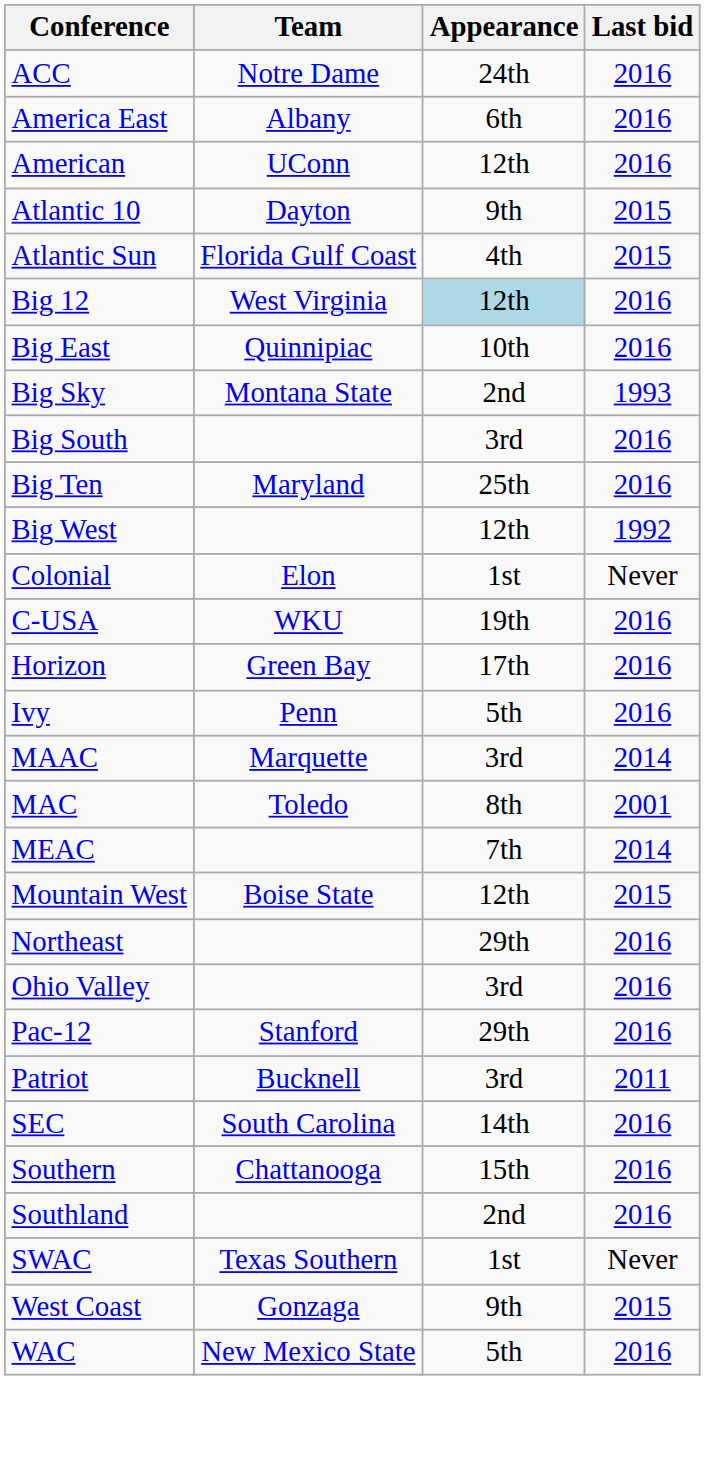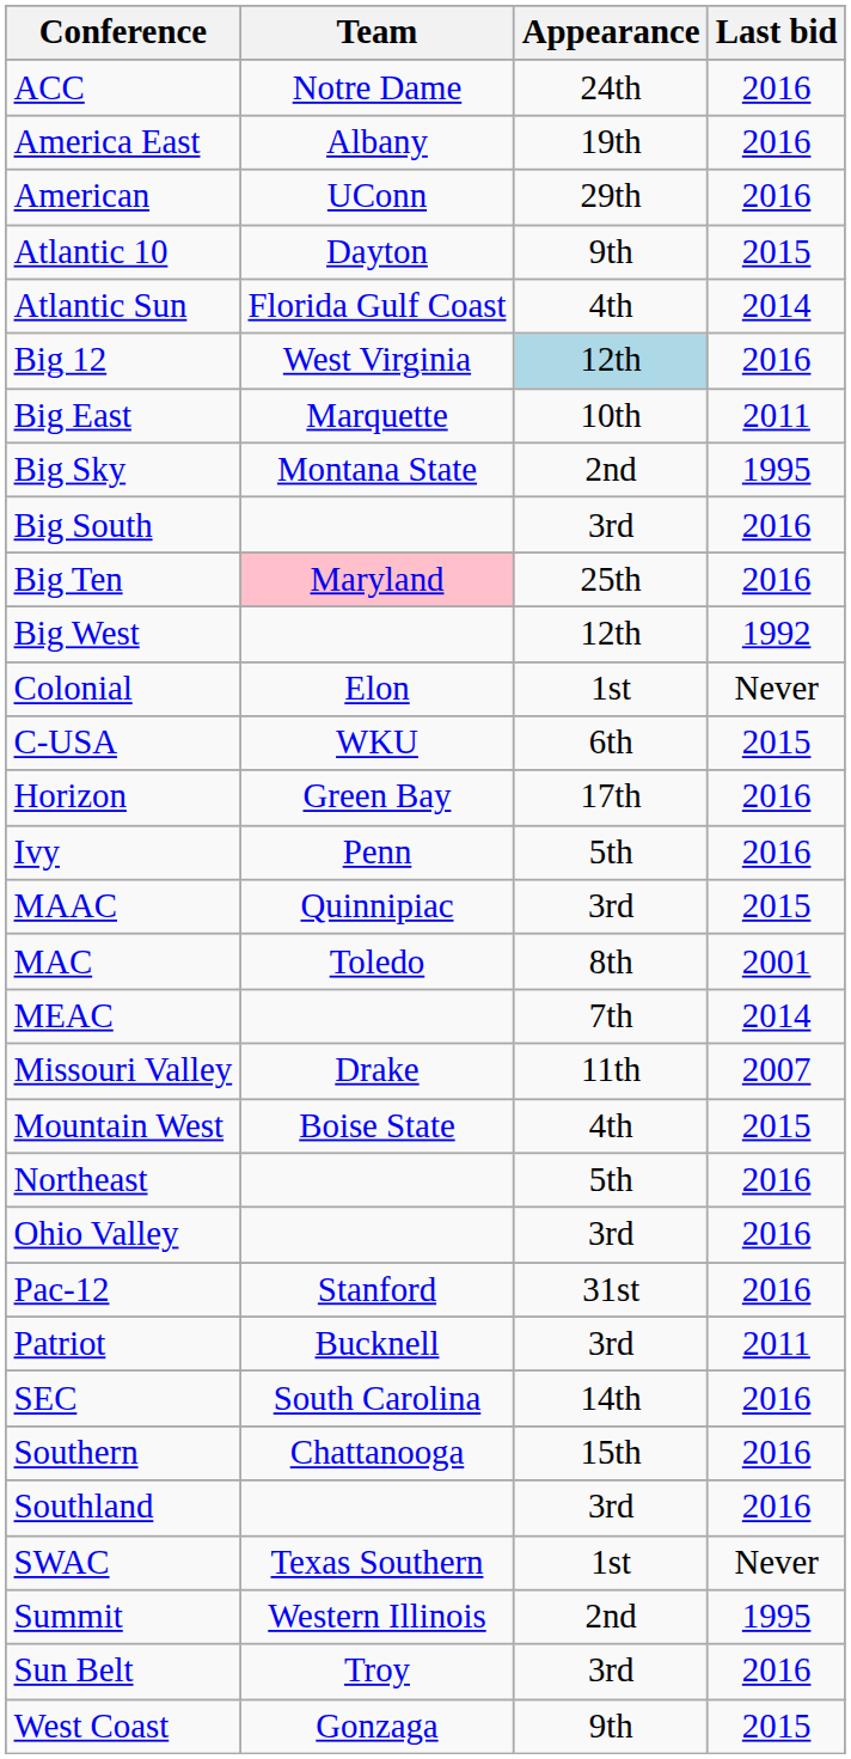 <table class="wikitable sortable" style="text-align: center;">
 <tr>
 <th>Conference</th>
 <th>Team</th>
 <th data-sort-type="number">Appearance</th>
 <th>Last bid</th>
 </tr>
 <tr>
 <td align=left><a href='#'>ACC</a></td>
 <td align=center><a href='#'>Notre Dame</a></td>
 <td align=center>24th</td>
 <td align=center><a href='#'>2016</a></td>
 </tr>
 <tr>
 <td align=left><a href='#'>America East</a></td>
 <td align=center><a href='#'>Albany</a></td>
-<td align=center>6th</td>
+<td align=center>19th</td>
 <td align=center><a href='#'>2016</a></td>
 </tr>
 <tr>
 <td align=left><a href='#'>American</a></td>
 <td align=center><a href='#'>UConn</a></td>
-<td align=center>12th</td>
+<td align=center>29th</td>
 <td align=center><a href='#'>2016</a></td>
 </tr>
 <tr>
 <td align=left><a href='#'>Atlantic 10</a></td>
 <td align=center><a href='#'>Dayton</a></td>
 <td align=center>9th</td>
 <td align=center><a href='#'>2015</a></td>
 </tr>
 <tr>
 <td align=left><a href='#'>Atlantic Sun</a></td>
 <td align=center><a href='#'>Florida Gulf Coast</a></td>
 <td align=center>4th</td>
-<td align=center><a href='#'>2015</a></td>
+<td align=center><a href='#'>2014</a></td>
 </tr>
 <tr>
 <td align=left><a href='#'>Big 12</a></td>
 <td align=center><a href='#'>West Virginia</a></td>
 <td align=center style="background: lightblue;">12th</td>
 <td align=center><a href='#'>2016</a></td>
 </tr>
 <tr>
 <td align=left><a href='#'>Big East</a></td>
-<td align=center><a href='#'>Quinnipiac</a></td>
+<td align=center><a href='#'>Marquette</a></td>
 <td align=center>10th</td>
-<td align=center><a href='#'>2016</a></td>
+<td align=center><a href='#'>2011</a></td>
 </tr>
 <tr>
 <td align=left><a href='#'>Big Sky</a></td>
 <td align=center><a href='#'>Montana State</a></td>
 <td align=center>2nd</td>
-<td align=center><a href='#'>1993</a></td>
+<td align=center><a href='#'>1995</a></td>
 </tr>
 <tr>
 <td align=left><a href='#'>Big South</a></td>
 <td align=center></td>
 <td align=center>3rd</td>
 <td align=center><a href='#'>2016</a></td>
 </tr>
 <tr>
 <td align=left><a href='#'>Big Ten</a></td>
-<td align=center><a href='#'>Maryland</a></td>
+<td align=center style="background: pink;"><a href='#'>Maryland</a></td>
 <td align=center>25th</td>
 <td align=center><a href='#'>2016</a></td>
 </tr>
 <tr>
 <td align=left><a href='#'>Big West</a></td>
 <td align=center></td>
 <td align=center>12th</td>
 <td align=center><a href='#'>1992</a></td>
 </tr>
 <tr>
 <td align=left><a href='#'>Colonial</a></td>
 <td align=center><a href='#'>Elon</a></td>
 <td align=center>1st</td>
 <td align=center>Never</td>
 </tr>
 <tr>
 <td align=left><a href='#'>C-USA</a></td>
 <td align=center><a href='#'>WKU</a></td>
-<td align=center>19th</td>
-<td align=center><a href='#'>2016</a></td>
+<td align=center>6th</td>
+<td align=center><a href='#'>2015</a></td>
 </tr>
 <tr>
 <td align=left><a href='#'>Horizon</a></td>
 <td align=center><a href='#'>Green Bay</a></td>
 <td align=center>17th</td>
 <td align=center><a href='#'>2016</a></td>
 </tr>
 <tr>
 <td align=left><a href='#'>Ivy</a></td>
 <td align=center><a href='#'>Penn</a></td>
 <td align=center>5th</td>
 <td align=center><a href='#'>2016</a></td>
 </tr>
 <tr>
 <td align=left><a href='#'>MAAC</a></td>
-<td align=center><a href='#'>Marquette</a></td>
+<td align=center><a href='#'>Quinnipiac</a></td>
 <td align=center>3rd</td>
-<td align=center><a href='#'>2014</a></td>
+<td align=center><a href='#'>2015</a></td>
 </tr>
 <tr>
 <td align=left><a href='#'>MAC</a></td>
 <td align=center><a href='#'>Toledo</a></td>
 <td align=center>8th</td>
 <td align=center><a href='#'>2001</a></td>
 </tr>
 <tr>
 <td align=left><a href='#'>MEAC</a></td>
 <td align=center></td>
 <td align=center>7th</td>
 <td align=center><a href='#'>2014</a></td>
 </tr>
 <tr>
+<td align=left><a href='#'>Missouri Valley</a></td>
+<td align=center><a href='#'>Drake</a></td>
+<td align=center>11th</td>
+<td align=center><a href='#'>2007</a></td>
+</tr>
+<tr>
 <td align=left><a href='#'>Mountain West</a></td>
 <td align=center><a href='#'>Boise State</a></td>
-<td align=center>12th</td>
+<td align=center>4th</td>
 <td align=center><a href='#'>2015</a></td>
 </tr>
 <tr>
 <td align=left><a href='#'>Northeast</a></td>
 <td align=center></td>
-<td align=center>29th</td>
+<td align=center>5th</td>
 <td align=center><a href='#'>2016</a></td>
 </tr>
 <tr>
 <td align=left><a href='#'>Ohio Valley</a></td>
 <td align=center></td>
 <td align=center>3rd</td>
 <td align=center><a href='#'>2016</a></td>
 </tr>
 <tr>
 <td align=left><a href='#'>Pac-12</a></td>
 <td align=center><a href='#'>Stanford</a></td>
-<td align=center>29th</td>
+<td align=center>31st</td>
 <td align=center><a href='#'>2016</a></td>
 </tr>
 <tr>
 <td align=left><a href='#'>Patriot</a></td>
 <td align=center><a href='#'>Bucknell</a></td>
 <td align=center>3rd</td>
 <td align=center><a href='#'>2011</a></td>
 </tr>
 <tr>
 <td align=left><a href='#'>SEC</a></td>
 <td align=center><a href='#'>South Carolina</a></td>
 <td align=center>14th</td>
 <td align=center><a href='#'>2016</a></td>
 </tr>
 <tr>
 <td align=left><a href='#'>Southern</a></td>
 <td align=center><a href='#'>Chattanooga</a></td>
 <td align=center>15th</td>
 <td align=center><a href='#'>2016</a></td>
 </tr>
 <tr>
 <td align=left><a href='#'>Southland</a></td>
 <td align=center></td>
-<td align=center>2nd</td>
+<td align=center>3rd</td>
 <td align=center><a href='#'>2016</a></td>
 </tr>
 <tr>
 <td align=left><a href='#'>SWAC</a></td>
 <td align=center><a href='#'>Texas Southern</a></td>
 <td align=center>1st</td>
 <td align=center>Never</td>
 </tr>
 <tr>
+<td align=left><a href='#'>Summit</a></td>
+<td align=center><a href='#'>Western Illinois</a></td>
+<td align=center>2nd</td>
+<td align=center><a href='#'>1995</a></td>
+</tr>
+<tr>
+<td align=left><a href='#'>Sun Belt</a></td>
+<td align=center><a href='#'>Troy</a></td>
+<td align=center>3rd</td>
+<td align=center><a href='#'>2016</a></td>
+</tr>
+<tr>
 <td align=left><a href='#'>West Coast</a></td>
 <td align=center><a href='#'>Gonzaga</a></td>
 <td align=center>9th</td>
 <td align=center><a href='#'>2015</a></td>
 </tr>
-<tr>
-<td align=left><a href='#'>WAC</a></td>
-<td align=center><a href='#'>New Mexico State</a></td>
-<td align=center>5th</td>
-<td align=center><a href='#'>2016</a></td>
-</tr>
 </table>
